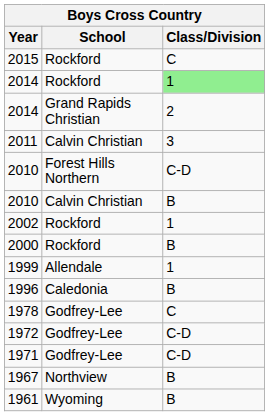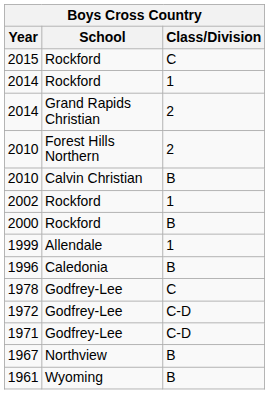 <table class="wikitable collapsible collapsed" width="300">
 <tr>
 <th colspan=3>Boys Cross Country</th>
 </tr>
 <tr>
 <th scope="col">Year</th>
 <th scope="col">School</th>
 <th scope="col">Class/Division</th>
 </tr>
 <tr>
 <td>2015</td>
 <td>Rockford</td>
 <td>C</td>
 </tr>
 <tr>
 <td>2014</td>
 <td>Rockford</td>
-<td style="background: lightgreen;">1</td>
+<td>1</td>
 </tr>
 <tr>
 <td>2014</td>
 <td>Grand Rapids Christian</td>
 <td>2</td>
 </tr>
 <tr>
-<td>2011</td>
-<td>Calvin Christian</td>
-<td>3</td>
-</tr>
-<tr>
 <td>2010</td>
 <td>Forest Hills Northern</td>
-<td>C-D</td>
+<td>2</td>
 </tr>
 <tr>
 <td>2010</td>
 <td>Calvin Christian</td>
 <td>B</td>
 </tr>
 <tr>
 <td>2002</td>
 <td>Rockford</td>
 <td>1</td>
 </tr>
 <tr>
 <td>2000</td>
 <td>Rockford</td>
 <td>B</td>
 </tr>
 <tr>
 <td>1999</td>
 <td>Allendale</td>
 <td>1</td>
 </tr>
 <tr>
 <td>1996</td>
 <td>Caledonia</td>
 <td>B</td>
 </tr>
 <tr>
 <td>1978</td>
 <td>Godfrey-Lee</td>
 <td>C</td>
 </tr>
 <tr>
 <td>1972</td>
 <td>Godfrey-Lee</td>
 <td>C-D</td>
 </tr>
 <tr>
 <td>1971</td>
 <td>Godfrey-Lee</td>
 <td>C-D</td>
 </tr>
 <tr>
 <td>1967</td>
 <td>Northview</td>
 <td>B</td>
 </tr>
 <tr>
 <td>1961</td>
 <td>Wyoming </td>
 <td>B</td>
 </tr>
 </table>
